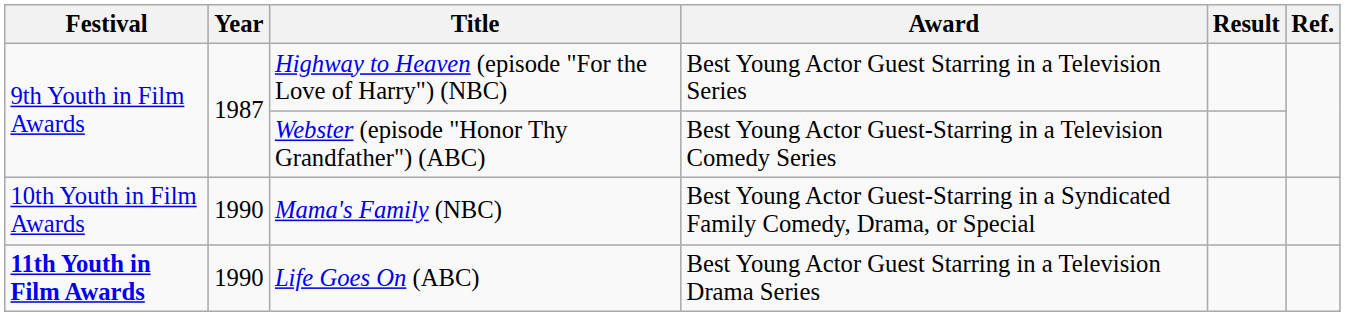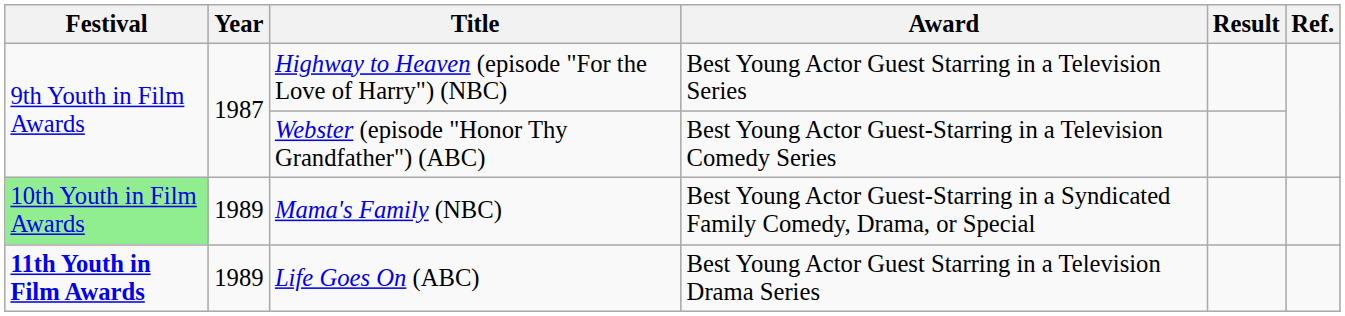 <table class="wikitable">
 <tr>
 <th>Festival</th>
 <th>Year</th>
 <th>Title</th>
 <th>Award</th>
 <th>Result</th>
 <th>Ref.</th>
 </tr>
 <tr>
 <td rowspan="2"><a href='#'>9th Youth in Film Awards</a></td>
 <td rowspan="2">1987</td>
 <td><em><a href='#'>Highway to Heaven</a></em> (episode "For the Love of Harry") (NBC)</td>
 <td>Best Young Actor Guest Starring in a Television Series</td>
 <td></td>
 <td rowspan="2"></td>
 </tr>
 <tr>
 <td><em><a href='#'>Webster</a></em> (episode "Honor Thy Grandfather") (ABC)</td>
 <td>Best Young Actor Guest-Starring in a Television Comedy Series</td>
 <td></td>
 </tr>
 <tr>
-<td><a href='#'>10th Youth in Film Awards</a></td>
-<td>1990</td>
+<td style="background: lightgreen;"><a href='#'>10th Youth in Film Awards</a></td>
+<td>1989</td>
 <td><em><a href='#'>Mama's Family</a></em> (NBC)</td>
 <td>Best Young Actor Guest-Starring in a Syndicated Family Comedy, Drama, or Special</td>
 <td></td>
 <td></td>
 </tr>
 <tr>
 <td><strong><a href='#'>11th Youth in Film Awards</a></strong></td>
-<td>1990</td>
+<td>1989</td>
 <td><em><a href='#'>Life Goes On</a></em> (ABC)</td>
 <td>Best Young Actor Guest Starring in a Television Drama Series</td>
 <td></td>
 <td></td>
 </tr>
 </table>
